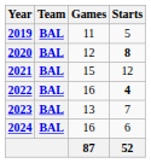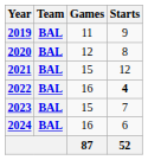 <table class="wikitable" style="text-align: center;">
 <tr>
 <th>Year</th>
 <th>Team</th>
 <th>Games</th>
 <th>Starts</th>
 </tr>
 <tr>
 <th><a href='#'>2019</a></th>
 <th><a href='#'>BAL</a></th>
 <td>11</td>
-<td>5</td>
+<td>9</td>
 </tr>
 <tr>
 <th><a href='#'>2020</a></th>
 <th><a href='#'>BAL</a></th>
 <td>12</td>
-<td><strong>8</strong></td>
+<td>8</td>
 </tr>
 <tr>
 <th><a href='#'>2021</a></th>
 <th><a href='#'>BAL</a></th>
 <td>15</td>
 <td>12</td>
 </tr>
 <tr>
 <th><a href='#'>2022</a></th>
 <th><a href='#'>BAL</a></th>
 <td>16</td>
 <td><strong>4</strong></td>
 </tr>
 <tr>
 <th><a href='#'>2023</a></th>
 <th><a href='#'>BAL</a></th>
-<td>13</td>
+<td>15</td>
 <td>7</td>
 </tr>
 <tr>
 <th><a href='#'>2024</a></th>
 <th><a href='#'>BAL</a></th>
 <td>16</td>
 <td>6</td>
 </tr>
 <tr>
 <th colspan="2"></th>
 <th>87</th>
 <th>52</th>
 </tr>
 </table>
